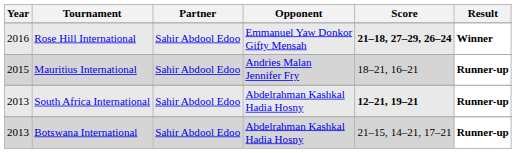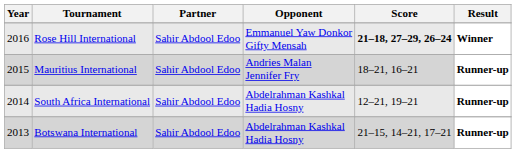 <table class="sortable wikitable" style="font-size: 90%;">
 <tr>
 <th>Year</th>
 <th>Tournament</th>
 <th>Partner</th>
 <th>Opponent</th>
 <th>Score</th>
 <th>Result</th>
 </tr>
 <tr>
 </tr>
 <tr style="background:#E9E9E9">
 <td align="center">2016</td>
 <td align="left"><a href='#'>Rose Hill International</a></td>
 <td align="left"> <a href='#'>Sahir Abdool Edoo</a></td>
 <td align="left"> <a href='#'>Emmanuel Yaw Donkor</a><br> <a href='#'>Gifty Mensah</a></td>
 <td align="left"><strong>21–18, 27–29, 26–24</strong></td>
 <td style="text-align:left; background:white"> <strong>Winner</strong></td>
 </tr>
 <tr>
 </tr>
 <tr style="background:#D5D5D5">
 <td align="center">2015</td>
 <td align="left"><a href='#'>Mauritius International</a></td>
 <td align="left"> <a href='#'>Sahir Abdool Edoo</a></td>
 <td align="left"> <a href='#'>Andries Malan</a><br> <a href='#'>Jennifer Fry</a></td>
 <td align="left">18–21, 16–21</td>
 <td style="text-align:left; background:white"> <strong>Runner-up</strong></td>
 </tr>
 <tr>
 </tr>
 <tr style="background:#E9E9E9">
-<td align="center">2013</td>
+<td align="center">2014</td>
 <td align="left"><a href='#'>South Africa International</a></td>
 <td align="left"> <a href='#'>Sahir Abdool Edoo</a></td>
 <td align="left"> <a href='#'>Abdelrahman Kashkal</a><br> <a href='#'>Hadia Hosny</a></td>
-<td align="left"><strong>12–21, 19–21</strong></td>
+<td align="left">12–21, 19–21</td>
 <td style="text-align:left; background:white"> <strong>Runner-up</strong></td>
 </tr>
 <tr>
 </tr>
 <tr style="background:#D5D5D5">
 <td align="center">2013</td>
 <td align="left"><a href='#'>Botswana International</a></td>
 <td align="left"> <a href='#'>Sahir Abdool Edoo</a></td>
 <td align="left"> <a href='#'>Abdelrahman Kashkal</a><br> <a href='#'>Hadia Hosny</a></td>
 <td align="left">21–15, 14–21, 17–21</td>
 <td style="text-align:left; background:white"> <strong>Runner-up</strong></td>
 </tr>
 </table>
